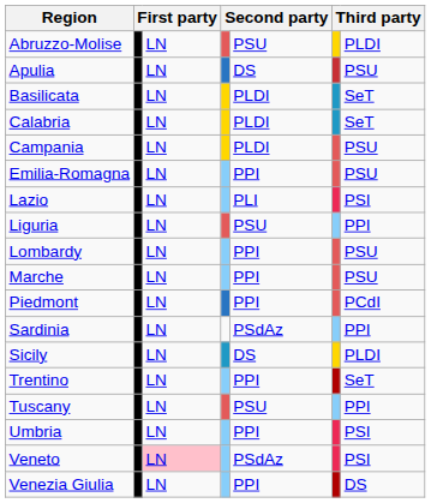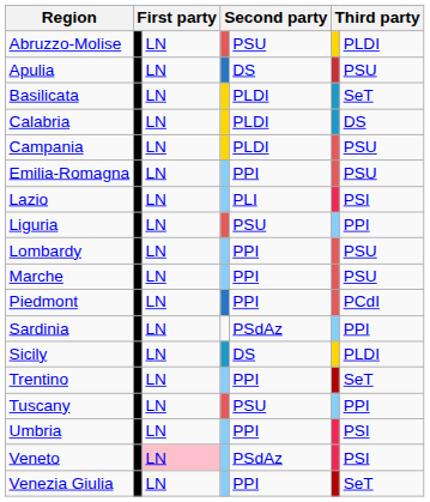 <table class=wikitable>
 <tr>
 <th>Region</th>
 <th colspan=2>First party</th>
 <th colspan=2>Second party</th>
 <th colspan=2>Third party</th>
 </tr>
 <tr>
 <td><a href='#'>Abruzzo-Molise</a></td>
 <td bgcolor=black></td>
 <td><a href='#'>LN</a></td>
 <td bgcolor=#E35A5A></td>
 <td><a href='#'>PSU</a></td>
 <td bgcolor=gold></td>
 <td><a href='#'>PLDI</a></td>
 </tr>
 <tr>
 <td><a href='#'>Apulia</a></td>
 <td bgcolor=black></td>
 <td><a href='#'>LN</a></td>
 <td bgcolor=#2975C2></td>
 <td><a href='#'>DS</a></td>
 <td bgcolor=#C72F35></td>
 <td><a href='#'>PSU</a></td>
 </tr>
 <tr>
 <td><a href='#'>Basilicata</a></td>
 <td bgcolor=black></td>
 <td><a href='#'>LN</a></td>
 <td bgcolor=gold></td>
 <td><a href='#'>PLDI</a></td>
 <td bgcolor=#1E99C5></td>
 <td><a href='#'>SeT</a></td>
 </tr>
 <tr>
 <td><a href='#'>Calabria</a></td>
 <td bgcolor=black></td>
 <td><a href='#'>LN</a></td>
 <td bgcolor=gold></td>
 <td><a href='#'>PLDI</a></td>
 <td bgcolor=#1E99C5></td>
-<td><a href='#'>SeT</a></td>
+<td><a href='#'>DS</a></td>
 </tr>
 <tr>
 <td><a href='#'>Campania</a></td>
 <td width=1px bgcolor=black></td>
 <td><a href='#'>LN</a></td>
 <td width=1px bgcolor=gold></td>
 <td><a href='#'>PLDI</a></td>
 <td width=1px bgcolor=#E35A5A></td>
 <td><a href='#'>PSU</a></td>
 </tr>
 <tr>
 <td><a href='#'>Emilia-Romagna</a></td>
 <td bgcolor=black></td>
 <td><a href='#'>LN</a></td>
 <td bgcolor=#87CEFA></td>
 <td><a href='#'>PPI</a></td>
 <td bgcolor=#E35A5A></td>
 <td><a href='#'>PSU</a></td>
 </tr>
 <tr>
 <td><a href='#'>Lazio</a></td>
 <td bgcolor=black></td>
 <td><a href='#'>LN</a></td>
 <td bgcolor=#87CEFA></td>
 <td><a href='#'>PLI</a></td>
 <td bgcolor=#ED2855></td>
 <td><a href='#'>PSI</a></td>
 </tr>
 <tr>
 <td><a href='#'>Liguria</a></td>
 <td bgcolor=black></td>
 <td><a href='#'>LN</a></td>
 <td bgcolor=#E35A5A></td>
 <td><a href='#'>PSU</a></td>
 <td bgcolor=#87CEFA></td>
 <td><a href='#'>PPI</a></td>
 </tr>
 <tr>
 <td><a href='#'>Lombardy</a></td>
 <td bgcolor=black></td>
 <td><a href='#'>LN</a></td>
 <td bgcolor=#87CEFA></td>
 <td><a href='#'>PPI</a></td>
 <td bgcolor=#E35A5A></td>
 <td><a href='#'>PSU</a></td>
 </tr>
 <tr>
 <td><a href='#'>Marche</a></td>
 <td bgcolor=black></td>
 <td><a href='#'>LN</a></td>
 <td bgcolor=#87CEFA></td>
 <td><a href='#'>PPI</a></td>
 <td bgcolor=#E35A5A></td>
 <td><a href='#'>PSU</a></td>
 </tr>
 <tr>
 <td><a href='#'>Piedmont</a></td>
 <td bgcolor=black></td>
 <td><a href='#'>LN</a></td>
 <td bgcolor=#2975C2></td>
 <td><a href='#'>PPI</a></td>
 <td bgcolor=#E35A5A></td>
 <td><a href='#'>PCdI</a></td>
 </tr>
 <tr>
 <td><a href='#'>Sardinia</a></td>
 <td bgcolor=black></td>
 <td><a href='#'>LN</a></td>
 <td bgcolor=></td>
 <td><a href='#'>PSdAz</a></td>
 <td bgcolor=#87CEFA></td>
 <td><a href='#'>PPI</a></td>
 </tr>
 <tr>
 <td><a href='#'>Sicily</a></td>
 <td bgcolor=black></td>
 <td><a href='#'>LN</a></td>
 <td bgcolor=#1E99C5></td>
 <td><a href='#'>DS</a></td>
 <td bgcolor=gold></td>
 <td><a href='#'>PLDI</a></td>
 </tr>
 <tr>
 <td><a href='#'>Trentino</a></td>
 <td bgcolor=black></td>
 <td><a href='#'>LN</a></td>
 <td bgcolor=#87CEFA></td>
 <td><a href='#'>PPI</a></td>
 <td bgcolor=#B00000></td>
 <td><a href='#'>SeT</a></td>
 </tr>
 <tr>
 <td><a href='#'>Tuscany</a></td>
 <td bgcolor=black></td>
 <td><a href='#'>LN</a></td>
 <td bgcolor=#E35A5A></td>
 <td><a href='#'>PSU</a></td>
 <td bgcolor=#87CEFA></td>
 <td><a href='#'>PPI</a></td>
 </tr>
 <tr>
 <td><a href='#'>Umbria</a></td>
 <td bgcolor=black></td>
 <td><a href='#'>LN</a></td>
 <td bgcolor=#87CEFA></td>
 <td><a href='#'>PPI</a></td>
 <td bgcolor=#ED2855></td>
 <td><a href='#'>PSI</a></td>
 </tr>
 <tr>
 <td><a href='#'>Veneto</a></td>
 <td bgcolor=black></td>
 <td style="background: pink;"><a href='#'>LN</a></td>
 <td bgcolor=#87CEFA></td>
 <td><a href='#'>PSdAz</a></td>
 <td bgcolor=#ED2855></td>
 <td><a href='#'>PSI</a></td>
 </tr>
 <tr>
 <td><a href='#'>Venezia Giulia</a></td>
 <td bgcolor=black></td>
 <td><a href='#'>LN</a></td>
 <td bgcolor=#87CEFA></td>
 <td><a href='#'>PPI</a></td>
 <td bgcolor=#B00000></td>
-<td><a href='#'>DS</a></td>
+<td><a href='#'>SeT</a></td>
 </tr>
 </table>
